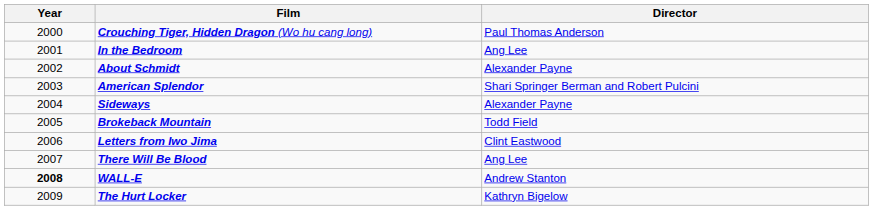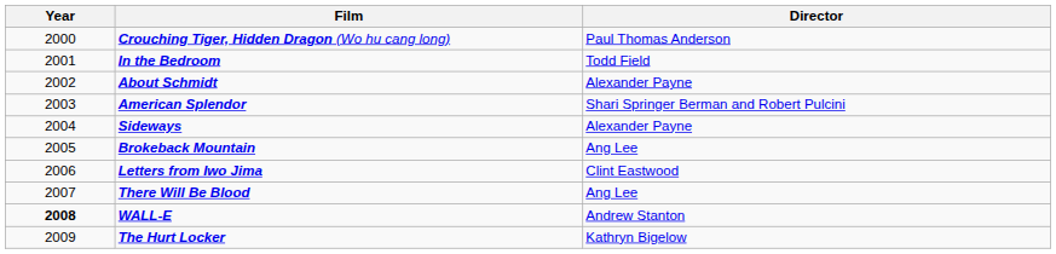 <table class="wikitable" style="width:95%;" cellpadding="5">
 <tr>
 <th style="width:100px;"><strong>Year</strong></th>
 <th style="width:450px;"><strong>Film</strong></th>
 <th style="width:450px;"><strong>Director</strong></th>
 </tr>
 <tr>
 <td style="text-align:center;">2000</td>
 <td><em><a href='#'><strong>Crouching Tiger, Hidden Dragon</strong> (Wo hu cang long)</a></em></td>
 <td><a href='#'>Paul Thomas Anderson</a></td>
 </tr>
 <tr>
 <td style="text-align:center;">2001</td>
 <td><strong><em><a href='#'>In the Bedroom</a></em></strong></td>
-<td><a href='#'>Ang Lee</a></td>
+<td><a href='#'>Todd Field</a></td>
 </tr>
 <tr>
 <td style="text-align:center;">2002</td>
 <td><strong><em><a href='#'>About Schmidt</a></em></strong></td>
 <td><a href='#'>Alexander Payne</a></td>
 </tr>
 <tr>
 <td style="text-align:center;">2003</td>
 <td><strong><em><a href='#'>American Splendor</a></em></strong></td>
 <td><a href='#'>Shari Springer Berman and Robert Pulcini</a></td>
 </tr>
 <tr>
 <td style="text-align:center;">2004</td>
 <td><strong><em><a href='#'>Sideways</a></em></strong></td>
 <td><a href='#'>Alexander Payne</a></td>
 </tr>
 <tr>
 <td style="text-align:center;">2005</td>
 <td><strong><em><a href='#'>Brokeback Mountain</a></em></strong></td>
-<td><a href='#'>Todd Field</a></td>
+<td><a href='#'>Ang Lee</a></td>
 </tr>
 <tr>
 <td style="text-align:center;">2006</td>
 <td><strong><em><a href='#'>Letters from Iwo Jima</a></em></strong></td>
 <td><a href='#'>Clint Eastwood</a></td>
 </tr>
 <tr>
 <td style="text-align:center;">2007</td>
 <td><strong><em><a href='#'>There Will Be Blood</a></em></strong></td>
 <td><a href='#'>Ang Lee</a></td>
 </tr>
 <tr>
 <td style="text-align:center;"><strong>2008</strong></td>
 <td><strong><em><a href='#'>WALL-E</a></em></strong></td>
 <td><a href='#'>Andrew Stanton</a></td>
 </tr>
 <tr>
 <td style="text-align:center;">2009</td>
 <td><strong><em><a href='#'>The Hurt Locker</a></em></strong></td>
 <td><a href='#'>Kathryn Bigelow</a></td>
 </tr>
 </table>
